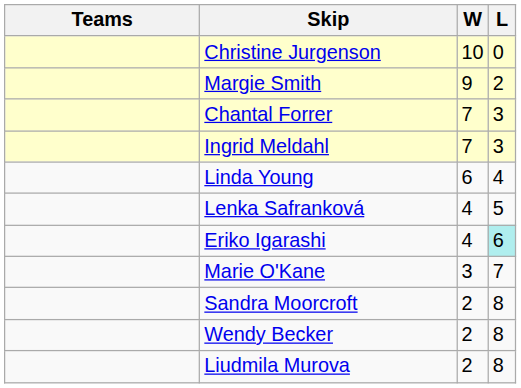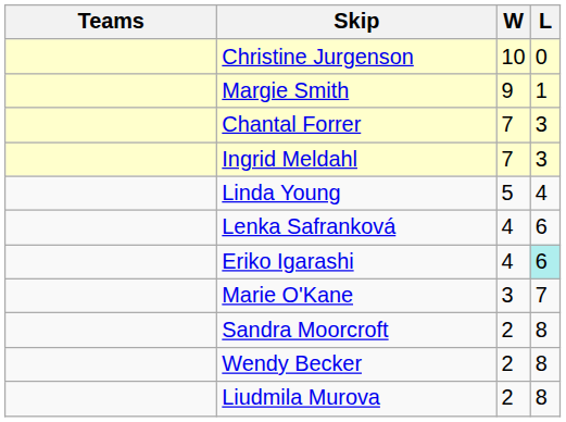 <table class="wikitable">
 <tr>
 <th width=150>Teams</th>
 <th width=200>Skip</th>
 <th width=15>W</th>
 <th width=15>L</th>
 </tr>
 <tr bgcolor=#ffffcc>
 <td></td>
 <td><a href='#'>Christine Jurgenson</a></td>
 <td>10</td>
 <td>0</td>
 </tr>
 <tr bgcolor=#ffffcc>
 <td></td>
 <td><a href='#'>Margie Smith</a></td>
 <td>9</td>
-<td>2</td>
+<td>1</td>
 </tr>
 <tr bgcolor=#ffffcc>
 <td></td>
 <td><a href='#'>Chantal Forrer</a></td>
 <td>7</td>
 <td>3</td>
 </tr>
 <tr bgcolor=#ffffcc>
 <td></td>
 <td><a href='#'>Ingrid Meldahl</a></td>
 <td>7</td>
 <td>3</td>
 </tr>
 <tr>
 <td></td>
 <td><a href='#'>Linda Young</a></td>
-<td>6</td>
+<td>5</td>
 <td>4</td>
 </tr>
 <tr>
 <td></td>
 <td><a href='#'>Lenka Safranková</a></td>
 <td>4</td>
-<td>5</td>
+<td>6</td>
 </tr>
 <tr>
 <td></td>
 <td><a href='#'>Eriko Igarashi</a></td>
 <td>4</td>
 <td style="background: paleturquoise;">6</td>
 </tr>
 <tr>
 <td></td>
 <td><a href='#'>Marie O'Kane</a></td>
 <td>3</td>
 <td>7</td>
 </tr>
 <tr>
 <td></td>
 <td><a href='#'>Sandra Moorcroft</a></td>
 <td>2</td>
 <td>8</td>
 </tr>
 <tr>
 <td></td>
 <td><a href='#'>Wendy Becker</a></td>
 <td>2</td>
 <td>8</td>
 </tr>
 <tr>
 <td></td>
 <td><a href='#'>Liudmila Murova</a></td>
 <td>2</td>
 <td>8</td>
 </tr>
 </table>
